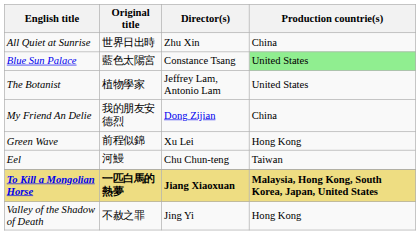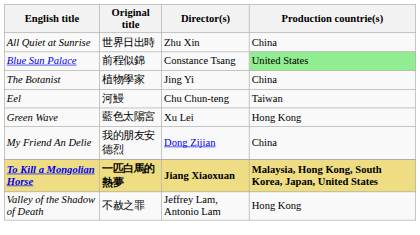 <table class="sortable wikitable" style="width:100%; margin-bottom:4px" cellpadding="5">
 <tr>
 <th scope="col">English title</th>
 <th scope="col">Original title</th>
 <th scope="col">Director(s)</th>
 <th scope="col">Production countrie(s)</th>
 </tr>
 <tr>
 <td><em>All Quiet at Sunrise</em></td>
 <td>世界日出時</td>
 <td>Zhu Xin</td>
 <td>China</td>
 </tr>
 <tr>
 <td><em><a href='#'>Blue Sun Palace</a></em></td>
-<td>藍色太陽宮</td>
+<td>前程似錦</td>
 <td>Constance Tsang</td>
 <td style="background: lightgreen;">United States</td>
 </tr>
 <tr>
 <td><em>The Botanist</em></td>
 <td>植物學家</td>
-<td>Jeffrey Lam, Antonio Lam</td>
-<td>United States</td>
+<td>Jing Yi</td>
+<td>China</td>
+</tr>
+<tr>
+<td><em>Eel</em></td>
+<td>河鰻</td>
+<td>Chu Chun-teng</td>
+<td>Taiwan</td>
+</tr>
+<tr>
+<td><em>Green Wave</em></td>
+<td>藍色太陽宮</td>
+<td>Xu Lei</td>
+<td>Hong Kong</td>
 </tr>
 <tr>
 <td><em>My Friend An Delie</em></td>
 <td>我的朋友安德烈</td>
 <td><a href='#'>Dong Zijian</a></td>
 <td>China</td>
-</tr>
-<tr>
-<td><em>Green Wave</em></td>
-<td>前程似錦</td>
-<td>Xu Lei</td>
-<td>Hong Kong</td>
-</tr>
-<tr>
-<td><em>Eel</em></td>
-<td>河鰻</td>
-<td>Chu Chun-teng</td>
-<td>Taiwan</td>
 </tr>
 <tr>
 </tr>
 <tr style="background:#EEDD82;">
 <td><strong><em><a href='#'>To Kill a Mongolian Horse</a></em></strong></td>
 <td><strong>一匹白馬的熱夢</strong></td>
 <td><strong>Jiang Xiaoxuan</strong></td>
 <td><strong>Malaysia, Hong Kong, South Korea, Japan, United States</strong></td>
 </tr>
 <tr>
 <td><em>Valley of the Shadow of Death</em></td>
 <td>不赦之罪</td>
-<td>Jing Yi</td>
+<td>Jeffrey Lam, Antonio Lam</td>
 <td>Hong Kong</td>
 </tr>
 </table>
